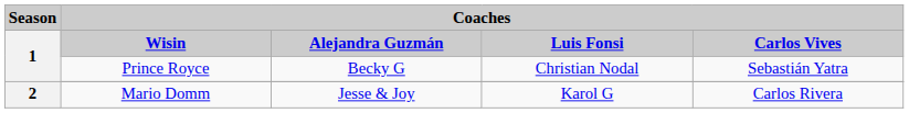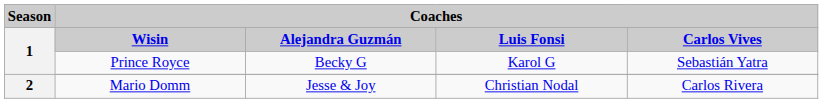 <table class="wikitable" style="text-align: center">
 <tr>
 <th style="background:#ccc">Season</th>
 <th style="background:#ccc" colspan="4">Coaches</th>
 </tr>
 <tr>
 <th scope="row" rowspan="2">1</th>
 <th style="background:#ccc" width="200"><a href='#'>Wisin</a></th>
 <th style="background:#ccc" width="200"><a href='#'>Alejandra Guzmán</a></th>
 <th style="background:#ccc" width="200"><a href='#'>Luis Fonsi</a></th>
 <th style="background:#ccc" width="200"><a href='#'>Carlos Vives</a></th>
 </tr>
 <tr>
 <td><a href='#'>Prince Royce</a></td>
 <td><a href='#'>Becky G</a></td>
-<td><a href='#'>Christian Nodal</a></td>
+<td><a href='#'>Karol G</a></td>
 <td><a href='#'>Sebastián Yatra</a></td>
 </tr>
 <tr>
 <th scope="row" rowspan="2">2</th>
 </tr>
 <tr>
 <td><a href='#'>Mario Domm</a></td>
 <td><a href='#'>Jesse & Joy</a></td>
-<td><a href='#'>Karol G</a></td>
+<td><a href='#'>Christian Nodal</a></td>
 <td><a href='#'>Carlos Rivera</a></td>
 </tr>
 </table>
